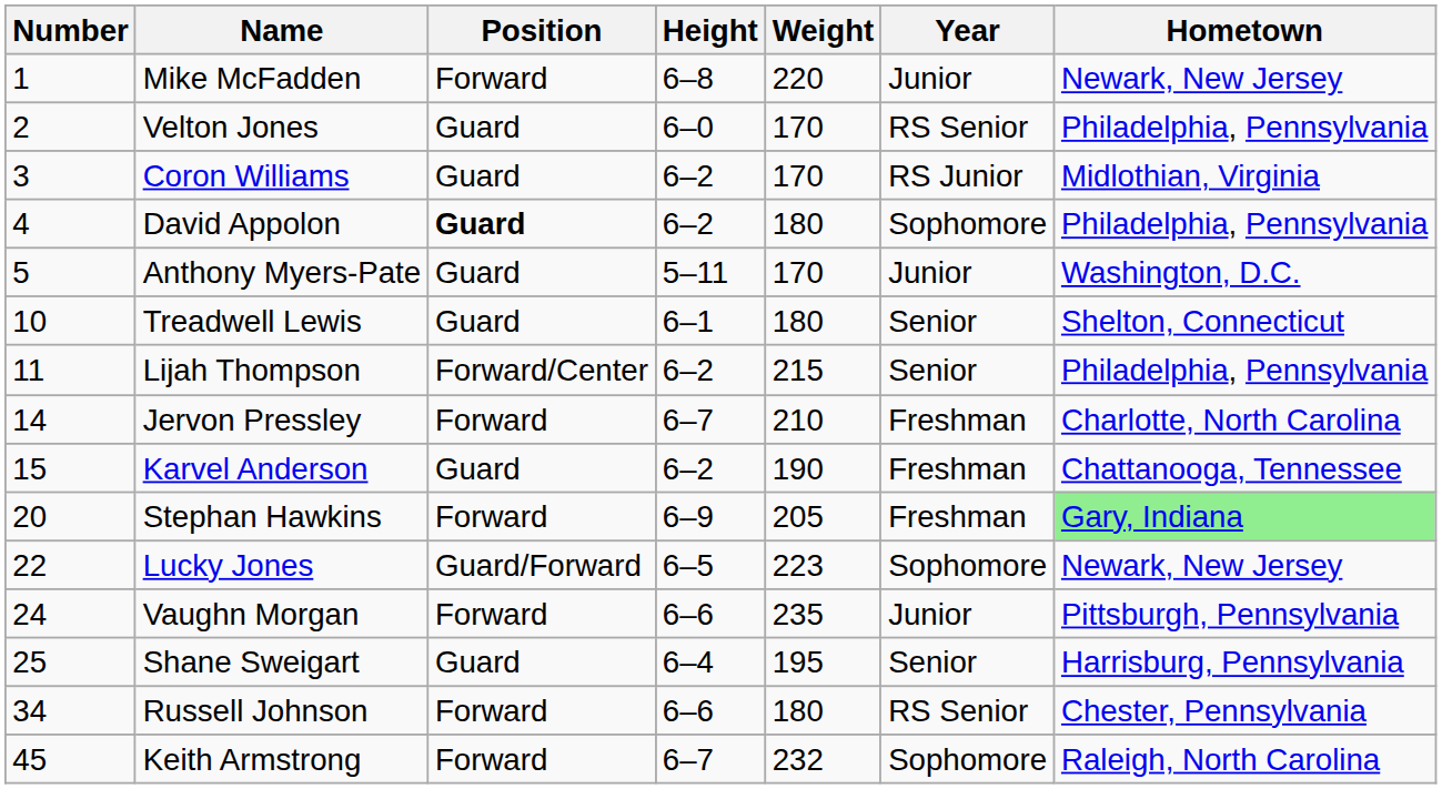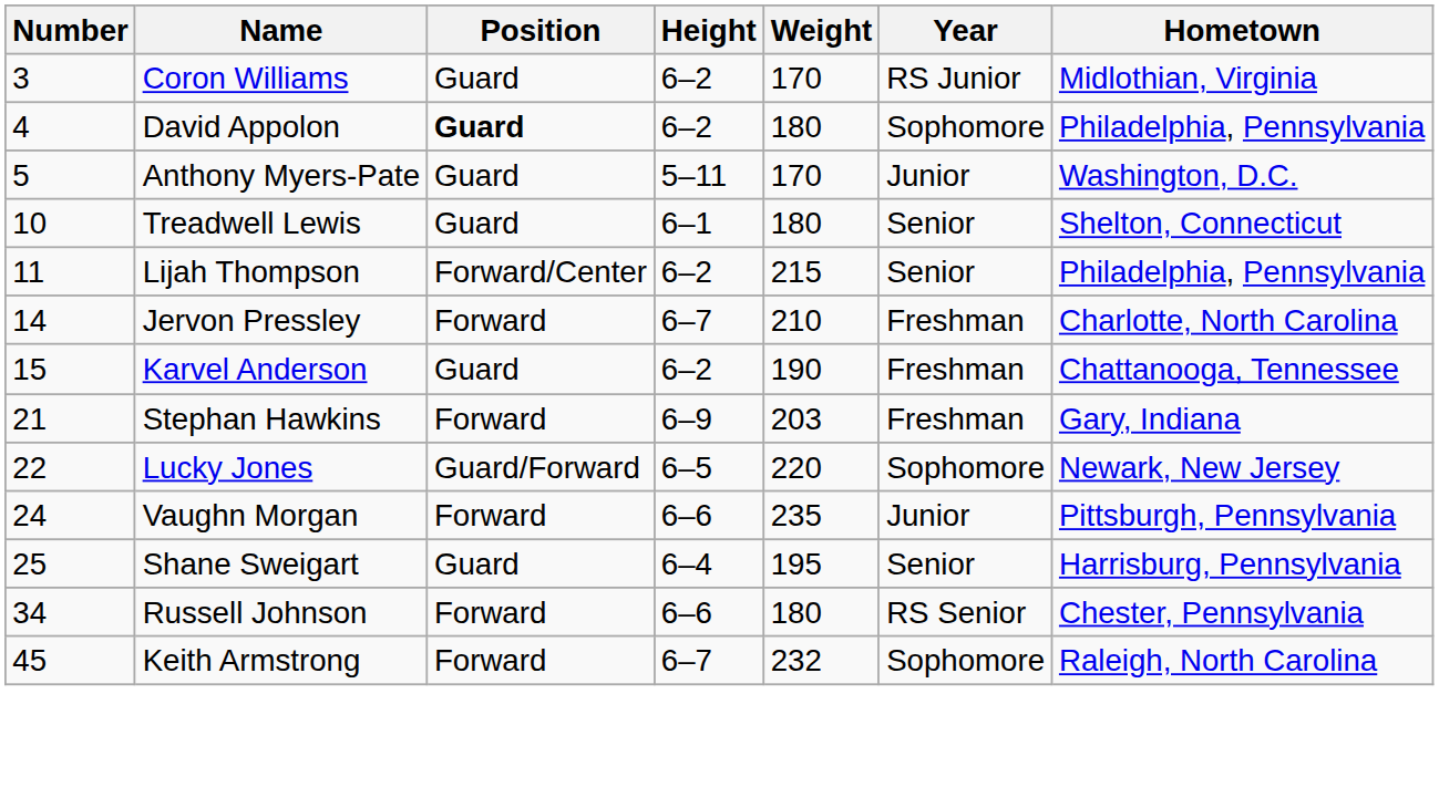 <table class="wikitable" style="font-size: 95%;">
 <tr>
 <th>Number</th>
 <th>Name</th>
 <th>Position</th>
 <th>Height</th>
 <th>Weight</th>
 <th>Year</th>
 <th>Hometown</th>
-</tr>
-<tr>
-<td>1</td>
-<td>Mike McFadden</td>
-<td>Forward</td>
-<td>6–8</td>
-<td>220</td>
-<td>Junior</td>
-<td><a href='#'>Newark, New Jersey</a></td>
-</tr>
-<tr>
-<td>2</td>
-<td>Velton Jones</td>
-<td>Guard</td>
-<td>6–0</td>
-<td>170</td>
-<td>RS Senior</td>
-<td><a href='#'>Philadelphia</a>, <a href='#'>Pennsylvania</a></td>
 </tr>
 <tr>
 <td>3</td>
 <td><a href='#'>Coron Williams</a></td>
 <td>Guard</td>
 <td>6–2</td>
 <td>170</td>
 <td>RS Junior</td>
 <td><a href='#'>Midlothian, Virginia</a></td>
 </tr>
 <tr>
 <td>4</td>
 <td>David Appolon</td>
 <td><strong>Guard</strong></td>
 <td>6–2</td>
 <td>180</td>
 <td>Sophomore</td>
 <td><a href='#'>Philadelphia</a>, <a href='#'>Pennsylvania</a></td>
 </tr>
 <tr>
 <td>5</td>
 <td>Anthony Myers-Pate</td>
 <td>Guard</td>
 <td>5–11</td>
 <td>170</td>
 <td>Junior</td>
 <td><a href='#'>Washington, D.C.</a></td>
 </tr>
 <tr>
 <td>10</td>
 <td>Treadwell Lewis</td>
 <td>Guard</td>
 <td>6–1</td>
 <td>180</td>
 <td>Senior</td>
 <td><a href='#'>Shelton, Connecticut</a></td>
 </tr>
 <tr>
 <td>11</td>
 <td>Lijah Thompson</td>
 <td>Forward/Center</td>
 <td>6–2</td>
 <td>215</td>
 <td>Senior</td>
 <td><a href='#'>Philadelphia</a>, <a href='#'>Pennsylvania</a></td>
 </tr>
 <tr>
 <td>14</td>
 <td>Jervon Pressley</td>
 <td>Forward</td>
 <td>6–7</td>
 <td>210</td>
 <td>Freshman</td>
 <td><a href='#'>Charlotte, North Carolina</a></td>
 </tr>
 <tr>
 <td>15</td>
 <td><a href='#'>Karvel Anderson</a></td>
 <td>Guard</td>
 <td>6–2</td>
 <td>190</td>
 <td>Freshman</td>
 <td><a href='#'>Chattanooga, Tennessee</a></td>
 </tr>
 <tr>
-<td>20</td>
+<td>21</td>
 <td>Stephan Hawkins</td>
 <td>Forward</td>
 <td>6–9</td>
-<td>205</td>
+<td>203</td>
 <td>Freshman</td>
-<td style="background: lightgreen;"><a href='#'>Gary, Indiana</a></td>
+<td><a href='#'>Gary, Indiana</a></td>
 </tr>
 <tr>
 <td>22</td>
 <td><a href='#'>Lucky Jones</a></td>
 <td>Guard/Forward</td>
 <td>6–5</td>
-<td>223</td>
+<td>220</td>
 <td>Sophomore</td>
 <td><a href='#'>Newark, New Jersey</a></td>
 </tr>
 <tr>
 <td>24</td>
 <td>Vaughn Morgan</td>
 <td>Forward</td>
 <td>6–6</td>
 <td>235</td>
 <td>Junior</td>
 <td><a href='#'>Pittsburgh, Pennsylvania</a></td>
 </tr>
 <tr>
 <td>25</td>
 <td>Shane Sweigart</td>
 <td>Guard</td>
 <td>6–4</td>
 <td>195</td>
 <td>Senior</td>
 <td><a href='#'>Harrisburg, Pennsylvania</a></td>
 </tr>
 <tr>
 <td>34</td>
 <td>Russell Johnson</td>
 <td>Forward</td>
 <td>6–6</td>
 <td>180</td>
 <td>RS Senior</td>
 <td><a href='#'>Chester, Pennsylvania</a></td>
 </tr>
 <tr>
 <td>45</td>
 <td>Keith Armstrong</td>
 <td>Forward</td>
 <td>6–7</td>
 <td>232</td>
 <td>Sophomore</td>
 <td><a href='#'>Raleigh, North Carolina</a></td>
 </tr>
 </table>
